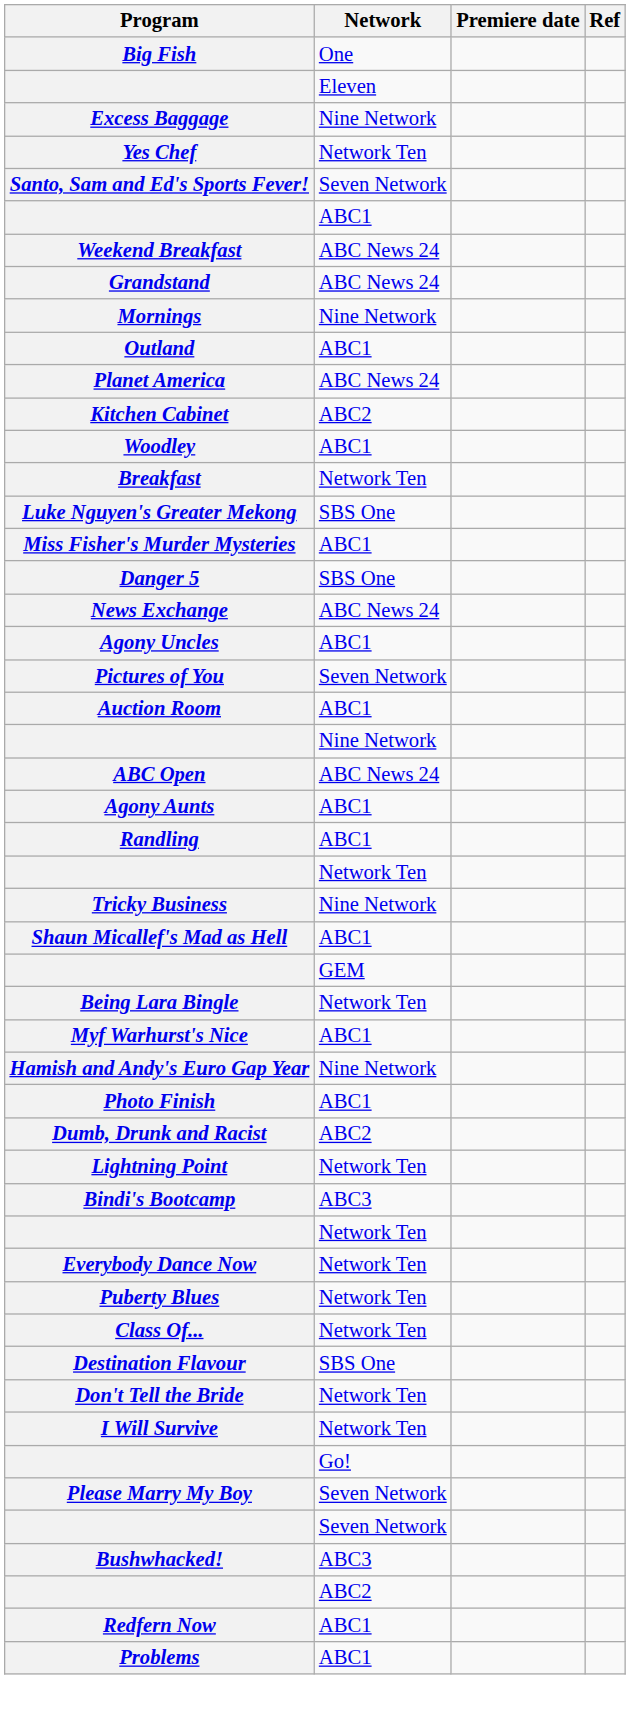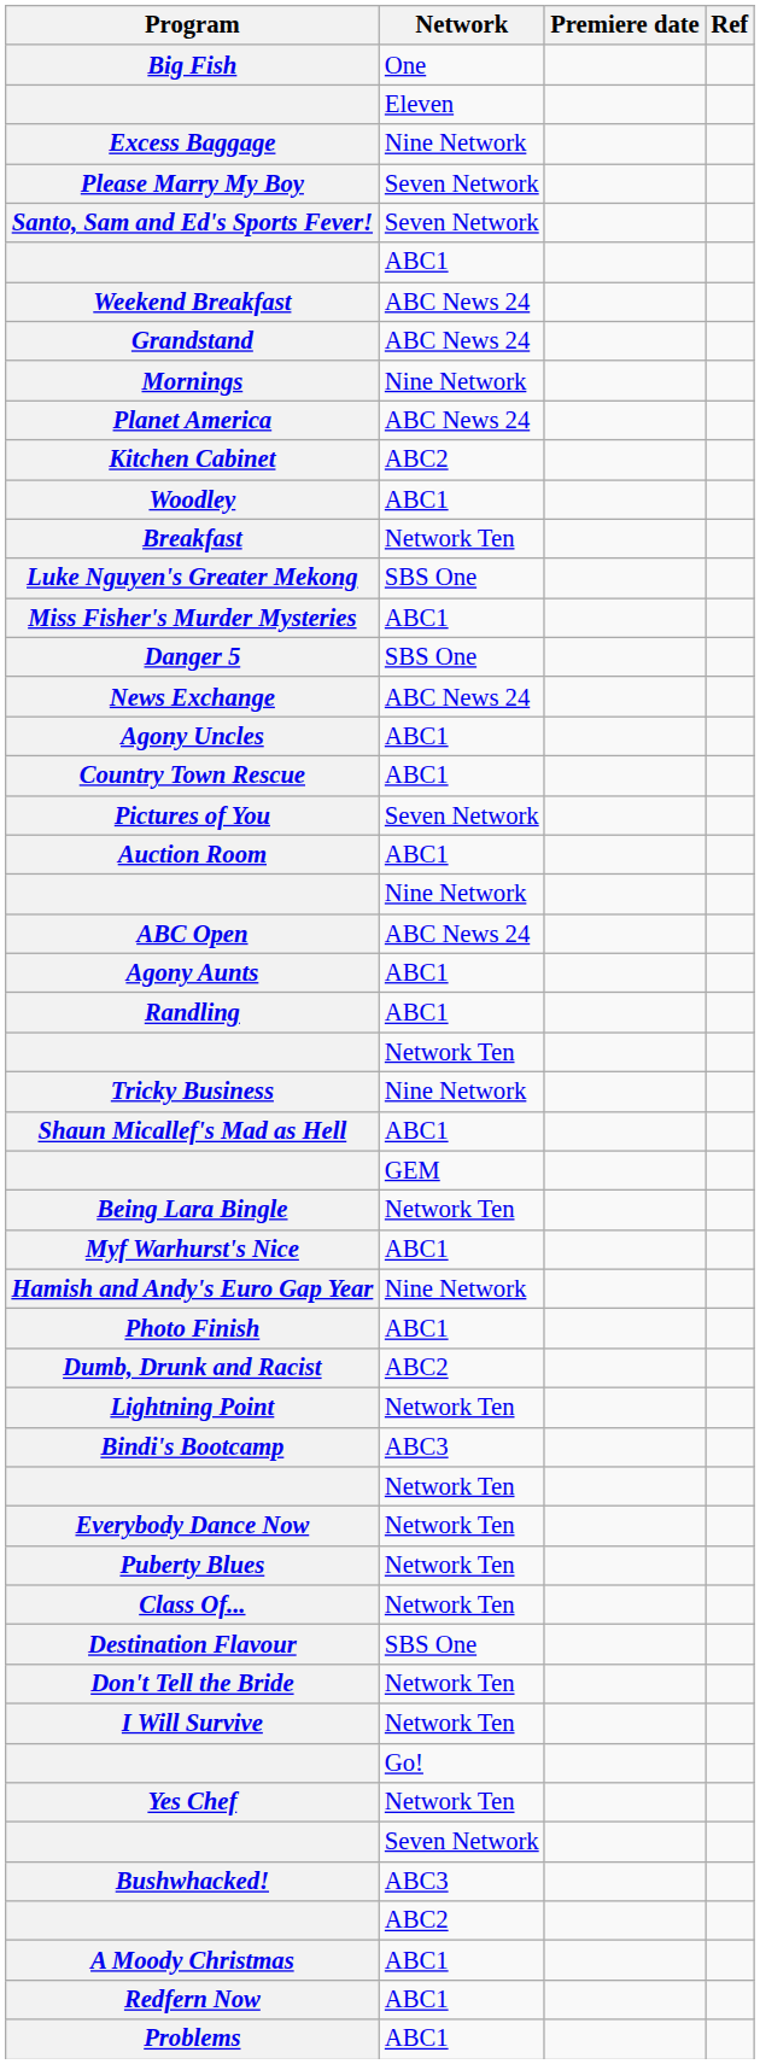 <table class="wikitable plainrowheaders sortable" style="text-align:left">
 <tr>
 <th scope="col">Program</th>
 <th scope="col">Network</th>
 <th scope="col">Premiere date</th>
 <th scope="col" class="unsortable">Ref</th>
 </tr>
 <tr>
 <th scope="row"><em><a href='#'>Big Fish</a></em></th>
 <td><a href='#'>One</a></td>
 <td align=center></td>
 <td align=center></td>
 </tr>
 <tr>
 <th scope="row"><em></em></th>
 <td><a href='#'>Eleven</a></td>
 <td align=center></td>
 <td align=center></td>
 </tr>
 <tr>
 <th scope="row"><em><a href='#'>Excess Baggage</a></em></th>
 <td><a href='#'>Nine Network</a></td>
 <td align=center></td>
 <td align=center></td>
 </tr>
 <tr>
-<th scope="row"><em><a href='#'>Yes Chef</a></em></th>
-<td><a href='#'>Network Ten</a></td>
+<th scope="row"><em><a href='#'>Please Marry My Boy</a></em></th>
+<td><a href='#'>Seven Network</a></td>
 <td align=center></td>
 <td align=center></td>
 </tr>
 <tr>
 <th scope="row"><em><a href='#'>Santo, Sam and Ed's Sports Fever!</a></em></th>
 <td><a href='#'>Seven Network</a></td>
 <td align=center></td>
 <td align=center></td>
 </tr>
 <tr>
 <th scope="row"><em></em></th>
 <td><a href='#'>ABC1</a></td>
 <td align=center></td>
 <td align=center></td>
 </tr>
 <tr>
 <th scope="row"><em><a href='#'>Weekend Breakfast</a></em></th>
 <td><a href='#'>ABC News 24</a></td>
 <td align=center></td>
 <td align=center></td>
 </tr>
 <tr>
 <th scope="row"><em><a href='#'>Grandstand</a></em></th>
 <td><a href='#'>ABC News 24</a></td>
 <td align=center></td>
 <td align=center></td>
 </tr>
 <tr>
 <th scope="row"><em><a href='#'>Mornings</a></em></th>
 <td><a href='#'>Nine Network</a></td>
-<td align=center></td>
-<td align=center></td>
-</tr>
-<tr>
-<th scope="row"><em><a href='#'>Outland</a></em></th>
-<td><a href='#'>ABC1</a></td>
 <td align=center></td>
 <td align=center></td>
 </tr>
 <tr>
 <th scope="row"><em><a href='#'>Planet America</a></em></th>
 <td><a href='#'>ABC News 24</a></td>
 <td align=center></td>
 <td align=center></td>
 </tr>
 <tr>
 <th scope="row"><em><a href='#'>Kitchen Cabinet</a></em></th>
 <td><a href='#'>ABC2</a></td>
 <td align=center></td>
 <td align=center></td>
 </tr>
 <tr>
 <th scope="row"><em><a href='#'>Woodley</a></em></th>
 <td><a href='#'>ABC1</a></td>
 <td align=center></td>
 <td align=center></td>
 </tr>
 <tr>
 <th scope="row"><em><a href='#'>Breakfast</a></em></th>
 <td><a href='#'>Network Ten</a></td>
 <td align=center></td>
 <td align=center></td>
 </tr>
 <tr>
 <th scope="row"><em><a href='#'>Luke Nguyen's Greater Mekong</a></em></th>
 <td><a href='#'>SBS One</a></td>
 <td align=center></td>
 <td align=center></td>
 </tr>
 <tr>
 <th scope="row"><em><a href='#'>Miss Fisher's Murder Mysteries</a></em></th>
 <td><a href='#'>ABC1</a></td>
 <td align=center></td>
 <td align=center></td>
 </tr>
 <tr>
 <th scope="row"><em><a href='#'>Danger 5</a></em></th>
 <td><a href='#'>SBS One</a></td>
 <td align=center></td>
 <td align=center></td>
 </tr>
 <tr>
 <th scope="row"><em><a href='#'>News Exchange</a></em></th>
 <td><a href='#'>ABC News 24</a></td>
 <td align=center></td>
 <td align=center></td>
 </tr>
 <tr>
 <th scope="row"><em><a href='#'>Agony Uncles</a></em></th>
+<td><a href='#'>ABC1</a></td>
+<td align=center></td>
+<td align=center></td>
+</tr>
+<tr>
+<th scope="row"><em><a href='#'>Country Town Rescue</a></em></th>
 <td><a href='#'>ABC1</a></td>
 <td align=center></td>
 <td align=center></td>
 </tr>
 <tr>
 <th scope="row"><em><a href='#'>Pictures of You</a></em></th>
 <td><a href='#'>Seven Network</a></td>
 <td align=center></td>
 <td align=center></td>
 </tr>
 <tr>
 <th scope="row"><em><a href='#'>Auction Room</a></em></th>
 <td><a href='#'>ABC1</a></td>
 <td align=center></td>
 <td align=center></td>
 </tr>
 <tr>
 <th scope="row"><em></em></th>
 <td><a href='#'>Nine Network</a></td>
 <td align=center></td>
 <td align=center></td>
 </tr>
 <tr>
 <th scope="row"><em><a href='#'>ABC Open</a></em></th>
 <td><a href='#'>ABC News 24</a></td>
 <td align=center></td>
 <td align=center></td>
 </tr>
 <tr>
 <th scope="row"><em><a href='#'>Agony Aunts</a></em></th>
 <td><a href='#'>ABC1</a></td>
 <td align=center></td>
 <td align=center></td>
 </tr>
 <tr>
 <th scope="row"><em><a href='#'>Randling</a></em></th>
 <td><a href='#'>ABC1</a></td>
 <td align=center></td>
 <td align=center></td>
 </tr>
 <tr>
 <th scope="row"><em></em></th>
 <td><a href='#'>Network Ten</a></td>
 <td align=center></td>
 <td align=center></td>
 </tr>
 <tr>
 <th scope="row"><em><a href='#'>Tricky Business</a></em></th>
 <td><a href='#'>Nine Network</a></td>
 <td align=center></td>
 <td align=center></td>
 </tr>
 <tr>
 <th scope="row"><em><a href='#'>Shaun Micallef's Mad as Hell</a></em></th>
 <td><a href='#'>ABC1</a></td>
 <td align=center></td>
 <td align=center></td>
 </tr>
 <tr>
 <th scope="row"><em></em></th>
 <td><a href='#'>GEM</a></td>
 <td align=center></td>
 <td align=center></td>
 </tr>
 <tr>
 <th scope="row"><em><a href='#'>Being Lara Bingle</a></em></th>
 <td><a href='#'>Network Ten</a></td>
 <td align=center></td>
 <td align=center></td>
 </tr>
 <tr>
 <th scope="row"><em><a href='#'>Myf Warhurst's Nice</a></em></th>
 <td><a href='#'>ABC1</a></td>
 <td align=center></td>
 <td align=center></td>
 </tr>
 <tr>
 <th scope="row"><em><a href='#'>Hamish and Andy's Euro Gap Year</a></em></th>
 <td><a href='#'>Nine Network</a></td>
 <td align=center></td>
 <td align=center></td>
 </tr>
 <tr>
 <th scope="row"><em><a href='#'>Photo Finish</a></em></th>
 <td><a href='#'>ABC1</a></td>
 <td align=center></td>
 <td align=center></td>
 </tr>
 <tr>
 <th scope="row"><em><a href='#'>Dumb, Drunk and Racist</a></em></th>
 <td><a href='#'>ABC2</a></td>
 <td align=center></td>
 <td align=center></td>
 </tr>
 <tr>
 <th scope="row"><em><a href='#'>Lightning Point</a></em></th>
 <td><a href='#'>Network Ten</a></td>
 <td align=center></td>
 <td align=center></td>
 </tr>
 <tr>
 <th scope="row"><em><a href='#'>Bindi's Bootcamp</a></em></th>
 <td><a href='#'>ABC3</a></td>
 <td align=center></td>
 <td align=center></td>
 </tr>
 <tr>
 <th scope="row"><em></em></th>
 <td><a href='#'>Network Ten</a></td>
 <td align=center></td>
 <td align=center></td>
 </tr>
 <tr>
 <th scope="row"><em><a href='#'>Everybody Dance Now</a></em></th>
 <td><a href='#'>Network Ten</a></td>
 <td align=center></td>
 <td align=center></td>
 </tr>
 <tr>
 <th scope="row"><em><a href='#'>Puberty Blues</a></em></th>
 <td><a href='#'>Network Ten</a></td>
 <td align=center></td>
 <td align=center></td>
 </tr>
 <tr>
 <th scope="row"><em><a href='#'>Class Of...</a></em></th>
 <td><a href='#'>Network Ten</a></td>
 <td align=center></td>
 <td align=center></td>
 </tr>
 <tr>
 <th scope="row"><em><a href='#'>Destination Flavour</a></em></th>
 <td><a href='#'>SBS One</a></td>
 <td align=center></td>
 <td align=center></td>
 </tr>
 <tr>
 <th scope="row"><em><a href='#'>Don't Tell the Bride</a></em></th>
 <td><a href='#'>Network Ten</a></td>
 <td align=center></td>
 <td align=center></td>
 </tr>
 <tr>
 <th scope="row"><em><a href='#'>I Will Survive</a></em></th>
 <td><a href='#'>Network Ten</a></td>
 <td align=center></td>
 <td align=center></td>
 </tr>
 <tr>
 <th scope="row"><em></em></th>
 <td><a href='#'>Go!</a></td>
 <td align=center></td>
 <td align=center></td>
 </tr>
 <tr>
-<th scope="row"><em><a href='#'>Please Marry My Boy</a></em></th>
-<td><a href='#'>Seven Network</a></td>
+<th scope="row"><em><a href='#'>Yes Chef</a></em></th>
+<td><a href='#'>Network Ten</a></td>
 <td align=center></td>
 <td align=center></td>
 </tr>
 <tr>
 <th scope="row"><em></em></th>
 <td><a href='#'>Seven Network</a></td>
 <td align=center></td>
 <td align=center></td>
 </tr>
 <tr>
 <th scope="row"><em><a href='#'>Bushwhacked!</a></em></th>
 <td><a href='#'>ABC3</a></td>
 <td align=center></td>
 <td align=center></td>
 </tr>
 <tr>
 <th scope="row"><em></em></th>
 <td><a href='#'>ABC2</a></td>
 <td align=center></td>
 <td align=center></td>
 </tr>
 <tr>
+<th scope="row"><em><a href='#'>A Moody Christmas</a></em></th>
+<td><a href='#'>ABC1</a></td>
+<td align=center></td>
+<td align=center></td>
+</tr>
+<tr>
 <th scope="row"><em><a href='#'>Redfern Now</a></em></th>
 <td><a href='#'>ABC1</a></td>
 <td align=center></td>
 <td align=center></td>
 </tr>
 <tr>
 <th scope="row"><em><a href='#'>Problems</a></em></th>
 <td><a href='#'>ABC1</a></td>
 <td align=center></td>
 <td align=center></td>
 </tr>
 </table>
